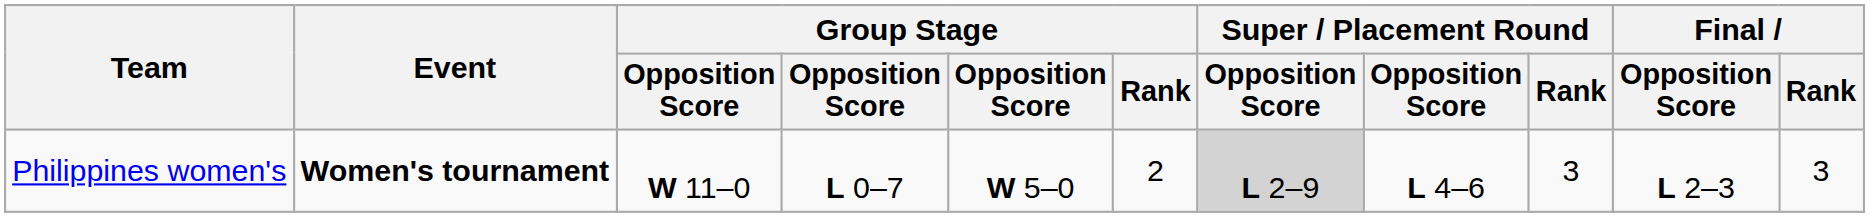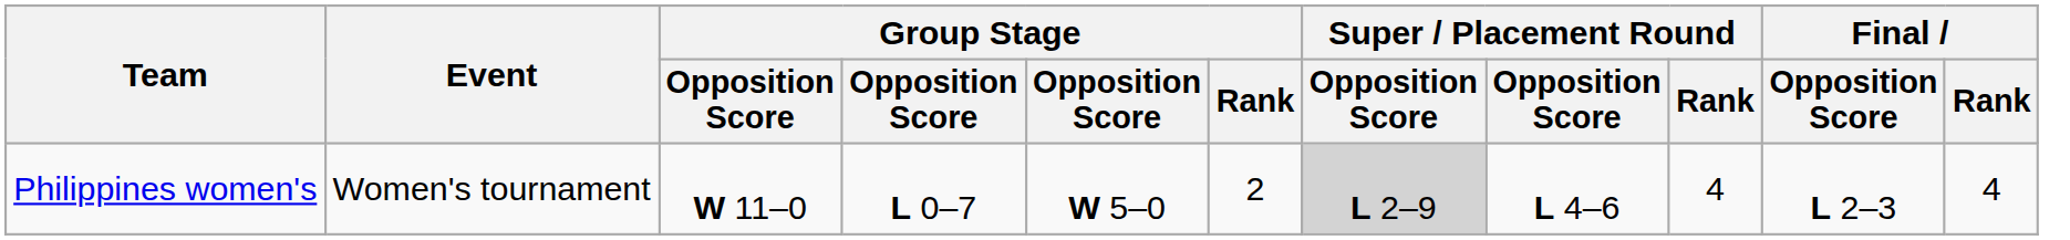 <table class="wikitable" style="font-size:90%;text-align:center">
 <tr>
 <th rowspan=2>Team</th>
 <th rowspan=2>Event</th>
 <th colspan=4>Group Stage</th>
 <th colspan=3>Super / Placement Round</th>
 <th colspan=2>Final / </th>
 </tr>
 <tr style="font-size:95%">
 <th>Opposition<br>Score</th>
 <th>Opposition<br>Score</th>
 <th>Opposition<br>Score</th>
 <th>Rank</th>
 <th>Opposition<br>Score</th>
 <th>Opposition<br>Score</th>
 <th>Rank</th>
 <th>Opposition<br>Score</th>
 <th>Rank</th>
 </tr>
 <tr>
 <td align=left><a href='#'>Philippines women's</a></td>
-<td align=left><strong>Women's tournament</strong></td>
+<td align=left>Women's tournament</td>
 <td><br><strong>W</strong> 11–0</td>
 <td><br><strong>L</strong> 0–7</td>
 <td><br><strong>W</strong> 5–0</td>
 <td>2 <strong></strong></td>
 <td style="background: lightgrey;"><br><strong>L</strong> 2–9</td>
 <td><br><strong>L</strong> 4–6</td>
-<td>3 <strong></strong></td>
+<td>4 <strong></strong></td>
 <td><br><strong>L</strong> 2–3</td>
-<td>3</td>
+<td>4</td>
 </tr>
 </table>
